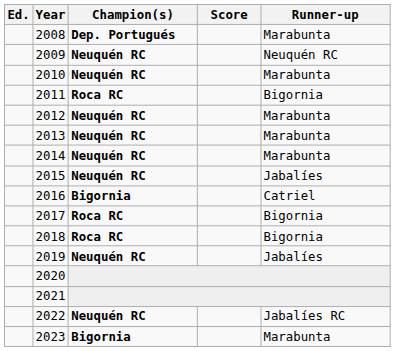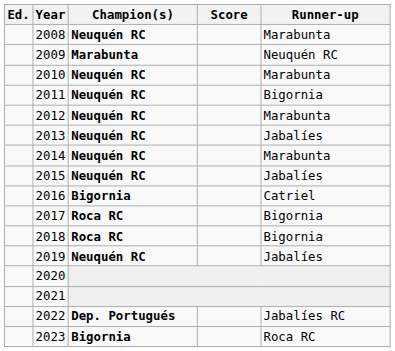 <table class="wikitable sortable">
 <tr>
 <th width= px>Ed.</th>
 <th width= px>Year</th>
 <th width= 130px>Champion(s)</th>
 <th width= 60px>Score</th>
 <th width= 130px>Runner-up</th>
 </tr>
 <tr>
 <td></td>
 <td>2008</td>
-<td><strong>Dep. Portugués</strong> </td>
+<td><strong>Neuquén RC</strong> </td>
 <td></td>
 <td>Marabunta</td>
 </tr>
 <tr>
 <td></td>
 <td>2009</td>
-<td><strong>Neuquén RC</strong> </td>
+<td><strong>Marabunta</strong> </td>
 <td></td>
 <td>Neuquén RC</td>
 </tr>
 <tr>
 <td></td>
 <td>2010</td>
 <td><strong>Neuquén RC</strong> </td>
 <td></td>
 <td>Marabunta</td>
 </tr>
 <tr>
 <td></td>
 <td>2011</td>
-<td><strong>Roca RC</strong> </td>
+<td><strong>Neuquén RC</strong> </td>
 <td></td>
 <td>Bigornia</td>
 </tr>
 <tr>
 <td></td>
 <td>2012</td>
 <td><strong>Neuquén RC</strong> </td>
 <td></td>
 <td>Marabunta</td>
 </tr>
 <tr>
 <td></td>
 <td>2013</td>
 <td><strong>Neuquén RC</strong> </td>
 <td></td>
-<td>Marabunta</td>
+<td>Jabalíes</td>
 </tr>
 <tr>
 <td></td>
 <td>2014</td>
 <td><strong>Neuquén RC</strong> </td>
 <td></td>
 <td>Marabunta</td>
 </tr>
 <tr>
 <td></td>
 <td>2015</td>
 <td><strong>Neuquén RC</strong> </td>
 <td></td>
 <td>Jabalíes</td>
 </tr>
 <tr>
 <td></td>
 <td>2016</td>
 <td><strong>Bigornia</strong> </td>
 <td></td>
 <td>Catriel</td>
 </tr>
 <tr>
 <td></td>
 <td>2017</td>
 <td><strong>Roca RC</strong> </td>
 <td></td>
 <td>Bigornia</td>
 </tr>
 <tr>
 <td></td>
 <td>2018</td>
 <td><strong>Roca RC</strong> </td>
 <td></td>
 <td>Bigornia</td>
 </tr>
 <tr>
 <td></td>
 <td>2019</td>
 <td><strong>Neuquén RC</strong> </td>
 <td></td>
 <td>Jabalíes</td>
 </tr>
 <tr>
 <td></td>
 <td>2020</td>
 <td colspan=3 bgcolor=#efefef></td>
 </tr>
 <tr>
 <td></td>
 <td>2021</td>
 <td colspan=3 bgcolor=#efefef></td>
 </tr>
 <tr>
 <td></td>
 <td>2022</td>
-<td><strong>Neuquén RC</strong> </td>
+<td><strong>Dep. Portugués</strong> </td>
 <td></td>
 <td>Jabalíes RC</td>
 </tr>
 <tr>
 <td></td>
 <td>2023</td>
 <td><strong>Bigornia</strong> </td>
 <td></td>
-<td>Marabunta</td>
+<td>Roca RC</td>
 </tr>
 </table>
